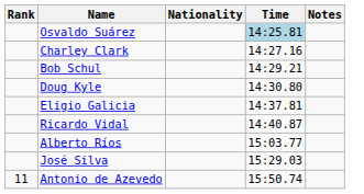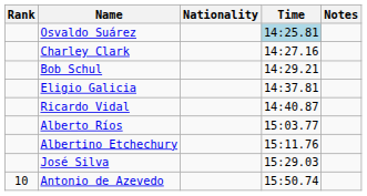 <table class="wikitable sortable" style="text-align:center">
 <tr>
 <th>Rank</th>
 <th>Name</th>
 <th>Nationality</th>
 <th>Time</th>
 <th>Notes</th>
 </tr>
 <tr>
 <td></td>
 <td align=left><a href='#'>Osvaldo Suárez</a></td>
 <td align=left></td>
 <td style="background: lightblue;">14:25.81</td>
 <td></td>
 </tr>
 <tr>
 <td></td>
 <td align=left><a href='#'>Charley Clark</a></td>
 <td align=left></td>
 <td>14:27.16</td>
 <td></td>
 </tr>
 <tr>
 <td></td>
 <td align=left><a href='#'>Bob Schul</a></td>
 <td align=left></td>
 <td>14:29.21</td>
 <td></td>
 </tr>
 <tr>
 <td></td>
-<td align=left><a href='#'>Doug Kyle</a></td>
-<td align=left></td>
-<td>14:30.80</td>
-<td></td>
-</tr>
-<tr>
-<td></td>
 <td align=left><a href='#'>Eligio Galicia</a></td>
 <td align=left></td>
 <td>14:37.81</td>
 <td></td>
 </tr>
 <tr>
 <td></td>
 <td align=left><a href='#'>Ricardo Vidal</a></td>
 <td align=left></td>
 <td>14:40.87</td>
 <td></td>
 </tr>
 <tr>
 <td></td>
 <td align=left><a href='#'>Alberto Ríos</a></td>
 <td align=left></td>
 <td>15:03.77</td>
 <td></td>
 </tr>
 <tr>
 <td></td>
+<td align=left><a href='#'>Albertino Etchechury</a></td>
+<td align=left></td>
+<td>15:11.76</td>
+<td></td>
+</tr>
+<tr>
+<td></td>
 <td align=left><a href='#'>José Silva</a></td>
 <td align=left></td>
 <td>15:29.03</td>
 <td></td>
 </tr>
 <tr>
-<td>11</td>
+<td>10</td>
 <td align=left><a href='#'>Antonio de Azevedo</a></td>
 <td align=left></td>
 <td>15:50.74</td>
 <td></td>
 </tr>
 </table>
